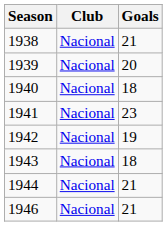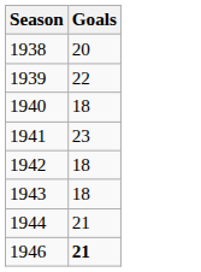 <table class="wikitable">
 <tr>
 <th>Season</th>
-<th>Club</th>
 <th>Goals</th>
 </tr>
 <tr>
 <td>1938</td>
-<td><a href='#'>Nacional</a></td>
-<td>21</td>
+<td>20</td>
 </tr>
 <tr>
 <td>1939</td>
-<td><a href='#'>Nacional</a></td>
-<td>20</td>
+<td>22</td>
 </tr>
 <tr>
 <td>1940</td>
-<td><a href='#'>Nacional</a></td>
 <td>18</td>
 </tr>
 <tr>
 <td>1941</td>
-<td><a href='#'>Nacional</a></td>
 <td>23</td>
 </tr>
 <tr>
 <td>1942</td>
-<td><a href='#'>Nacional</a></td>
-<td>19</td>
+<td>18</td>
 </tr>
 <tr>
 <td>1943</td>
-<td><a href='#'>Nacional</a></td>
 <td>18</td>
 </tr>
 <tr>
 <td>1944</td>
-<td><a href='#'>Nacional</a></td>
 <td>21</td>
 </tr>
 <tr>
 <td>1946</td>
-<td><a href='#'>Nacional</a></td>
-<td>21</td>
+<td><strong>21</strong></td>
 </tr>
 </table>
